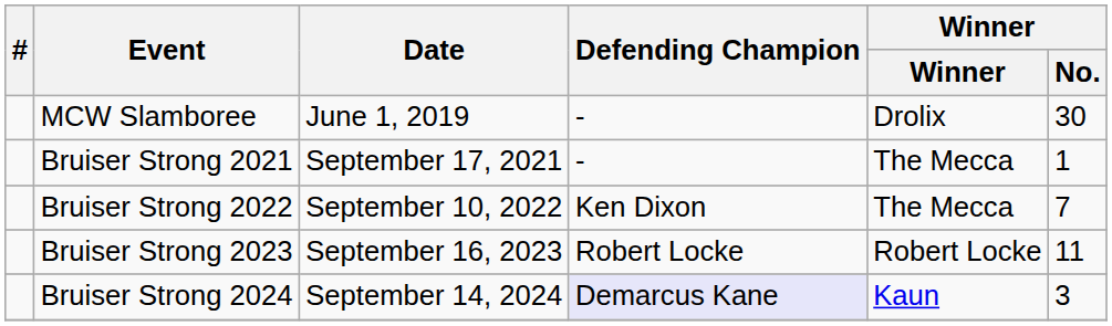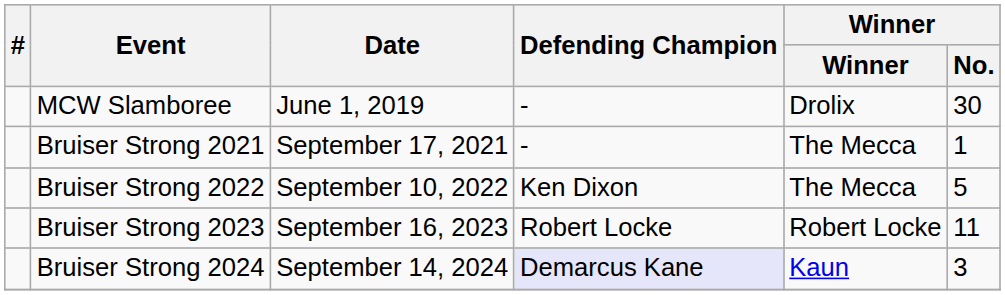 <table class="wikitable plainrowheaders sortable">
 <tr>
 <th rowspan="2" scope="col">#</th>
 <th rowspan="2">Event</th>
 <th rowspan="2">Date</th>
 <th rowspan="2">Defending Champion</th>
 <th colspan="2">Winner</th>
 </tr>
 <tr>
 <th>Winner</th>
 <th>No.</th>
 </tr>
 <tr>
 <td></td>
 <td>MCW Slamboree</td>
 <td>June 1, 2019</td>
 <td>-</td>
 <td>Drolix</td>
 <td>30</td>
 </tr>
 <tr>
 <td></td>
 <td>Bruiser Strong 2021</td>
 <td>September 17, 2021</td>
 <td>-</td>
 <td>The Mecca</td>
 <td>1</td>
 </tr>
 <tr>
 <td></td>
 <td>Bruiser Strong 2022</td>
 <td>September 10, 2022</td>
 <td>Ken Dixon</td>
 <td>The Mecca</td>
-<td>7</td>
+<td>5</td>
 </tr>
 <tr>
 <td></td>
 <td>Bruiser Strong 2023</td>
 <td>September 16, 2023</td>
 <td>Robert Locke</td>
 <td>Robert Locke</td>
 <td>11</td>
 </tr>
 <tr>
 <td></td>
 <td>Bruiser Strong 2024</td>
 <td>September 14, 2024</td>
 <td style="background: lavender;">Demarcus Kane</td>
 <td><a href='#'>Kaun</a></td>
 <td>3</td>
 </tr>
 <tr>
 </tr>
 </table>
